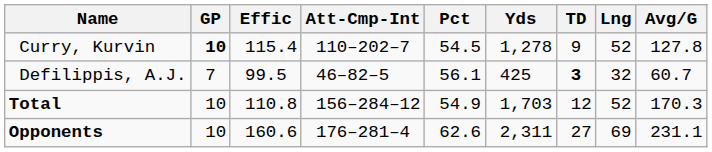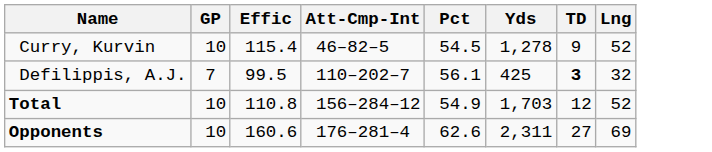 <table class="wikitable" style="white-space:nowrap;">
 <tr>
 <th>Name</th>
 <th>GP</th>
 <th>Effic</th>
 <th>Att-Cmp-Int</th>
 <th>Pct</th>
 <th>Yds</th>
 <th>TD</th>
 <th>Lng</th>
-<th>Avg/G</th>
 </tr>
 <tr>
 <td> Curry, Kurvin</td>
-<td><strong> 10</strong></td>
+<td> 10</td>
 <td> 115.4</td>
-<td> 110–202–7</td>
+<td> 46–82–5</td>
 <td> 54.5</td>
 <td> 1,278</td>
 <td> 9</td>
 <td> 52</td>
-<td> 127.8</td>
 </tr>
 <tr>
 <td> Defilippis, A.J.</td>
 <td> 7</td>
 <td> 99.5</td>
-<td> 46–82–5</td>
+<td> 110–202–7</td>
 <td> 56.1</td>
 <td> 425</td>
 <td><strong> 3</strong></td>
 <td> 32</td>
-<td> 60.7</td>
 </tr>
 <tr>
 <td><strong>Total</strong></td>
 <td> 10</td>
 <td> 110.8</td>
 <td> 156–284–12</td>
 <td> 54.9</td>
 <td> 1,703</td>
 <td> 12</td>
 <td> 52</td>
-<td> 170.3</td>
 </tr>
 <tr>
 <td><strong>Opponents</strong></td>
 <td> 10</td>
 <td> 160.6</td>
 <td> 176–281–4</td>
 <td> 62.6</td>
 <td> 2,311</td>
 <td> 27</td>
 <td> 69</td>
-<td> 231.1</td>
 </tr>
 </table>
